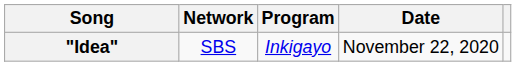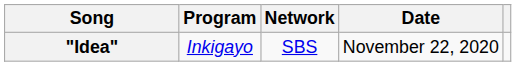 <table class="wikitable plainrowheaders" style="text-align:center">
 <tr>
 <th scope="col" width="150">Song</th>
+<th scope="col">Program</th>
 <th scope="col">Network</th>
-<th scope="col">Program</th>
 <th scope="col">Date</th>
 <th scope="col"></th>
 </tr>
 <tr>
 <th scope="row">"Idea"</th>
+<td><em><a href='#'>Inkigayo</a></em></td>
 <td><a href='#'>SBS</a></td>
-<td><em><a href='#'>Inkigayo</a></em></td>
 <td>November 22, 2020</td>
 <td></td>
 </tr>
 </table>
